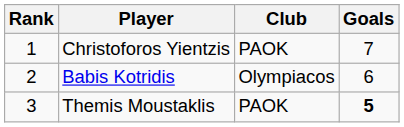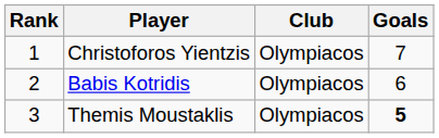 <table class="wikitable" style="text-align:center">
 <tr>
 <th>Rank</th>
 <th>Player</th>
 <th>Club</th>
 <th>Goals</th>
 </tr>
 <tr>
 <td>1</td>
 <td align="left"> Christoforos Yientzis</td>
-<td align="left">PAOK</td>
+<td align="left">Olympiacos</td>
 <td>7</td>
 </tr>
 <tr>
 <td>2</td>
 <td align="left"> <a href='#'>Babis Kotridis</a></td>
 <td align="left">Olympiacos</td>
 <td>6</td>
 </tr>
 <tr>
 <td>3</td>
 <td align="left"> Themis Moustaklis</td>
-<td align="left">PAOK</td>
+<td align="left">Olympiacos</td>
 <td><strong>5</strong></td>
 </tr>
 </table>
